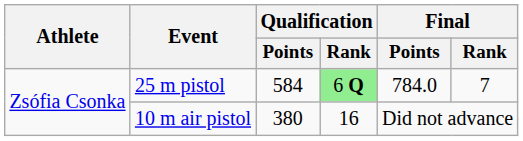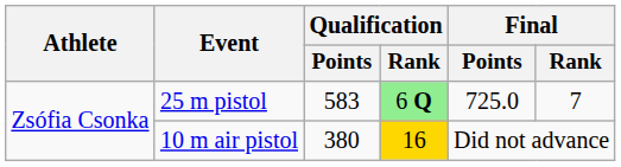 <table class=wikitable style="font-size:90%;">
 <tr>
 <th rowspan=2>Athlete</th>
 <th rowspan=2>Event</th>
 <th colspan=2>Qualification</th>
 <th colspan=2>Final</th>
 </tr>
 <tr style="font-size:95%">
 <th>Points</th>
 <th>Rank</th>
 <th>Points</th>
 <th>Rank</th>
 </tr>
 <tr align=center>
 <td rowspan=2 align=left><a href='#'>Zsófia Csonka</a></td>
 <td align=left><a href='#'>25 m pistol</a></td>
-<td>584</td>
+<td>583</td>
 <td style="background: lightgreen;">6 <strong>Q</strong></td>
-<td>784.0</td>
+<td>725.0</td>
 <td>7</td>
 </tr>
 <tr align=center>
 <td align=left><a href='#'>10 m air pistol</a></td>
 <td>380</td>
-<td>16</td>
+<td style="background: gold;">16</td>
 <td colspan=2>Did not advance</td>
 </tr>
 </table>
